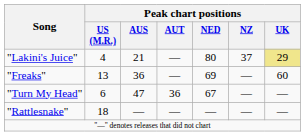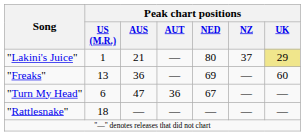 <table class="wikitable" style="text-align:center;">
 <tr>
 <th rowspan="2">Song</th>
 <th colspan="6">Peak chart positions</th>
 </tr>
 <tr style="font-size:smaller;">
 <th width="45" valign="top"><a href='#'>US (M.R.)</a></th>
 <th width="45" valign="top"><a href='#'>AUS</a></th>
 <th width="45" valign="top"><a href='#'>AUT</a></th>
 <th width="45" valign="top"><a href='#'>NED</a></th>
 <th width="45" valign="top"><a href='#'>NZ</a></th>
 <th width="45" valign="top"><a href='#'>UK</a><br></th>
 </tr>
 <tr>
 <td align="left">"<a href='#'>Lakini's Juice</a>"</td>
-<td>4</td>
+<td>1</td>
 <td>21</td>
 <td>—</td>
 <td>80</td>
 <td>37</td>
 <td style="background: khaki;">29</td>
 </tr>
 <tr>
 <td align="left">"<a href='#'>Freaks</a>"</td>
 <td>13</td>
 <td>36</td>
 <td>—</td>
 <td>69</td>
 <td>—</td>
 <td>60</td>
 </tr>
 <tr>
 <td align="left">"<a href='#'>Turn My Head</a>"</td>
 <td>6</td>
 <td>47</td>
 <td>36</td>
 <td>67</td>
 <td>—</td>
 <td>—</td>
 </tr>
 <tr>
 <td align="left">"<a href='#'>Rattlesnake</a>"</td>
 <td>18</td>
 <td>—</td>
 <td>—</td>
 <td>—</td>
 <td>—</td>
 <td>—</td>
 </tr>
 <tr>
 <td colspan="8" style="font-size:8pt">"—" denotes releases that did not chart</td>
 </tr>
 </table>
